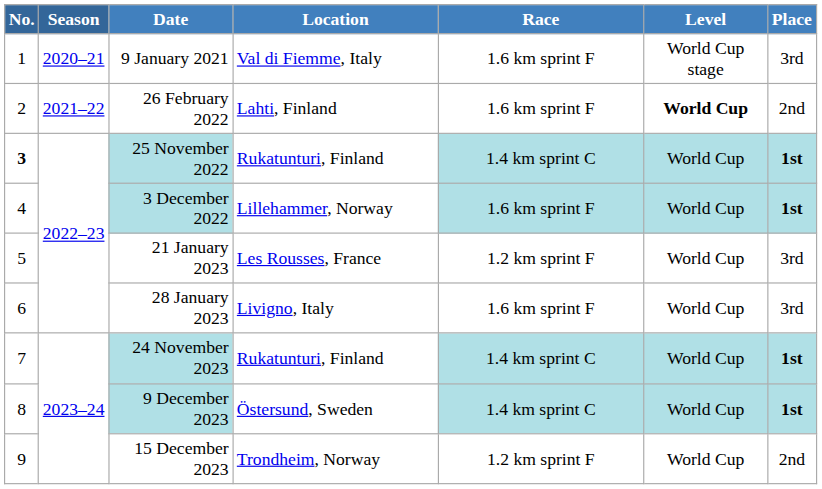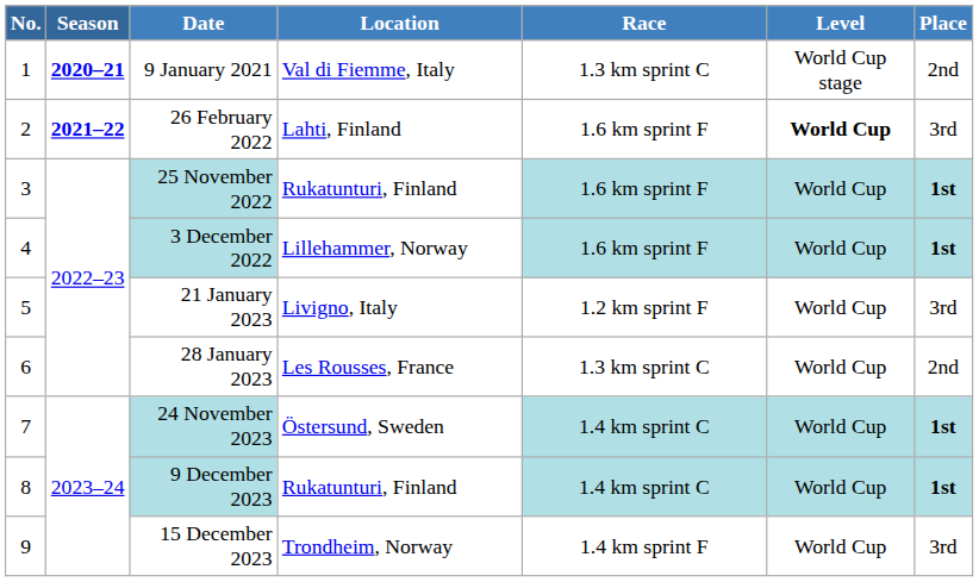 <table class="wikitable sortable" style="font-size:95%; text-align:center; border:grey solid 1px; border-collapse:collapse; background:#ffffff;">
 <tr style="background:#efefef;">
 <th style="background-color:#369; color:white;">No.</th>
 <th style="background-color:#369; color:white;">Season</th>
 <th style="background-color:#4180be; color:white; width:100px;">Date</th>
 <th style="background-color:#4180be; color:white; width:170px;">Location</th>
 <th style="background-color:#4180be; color:white; width:170px;">Race</th>
 <th style="background-color:#4180be; color:white; width:100px;">Level</th>
 <th style="background-color:#4180be; color:white;">Place</th>
 </tr>
 <tr>
 <td align=center>1</td>
-<td rowspan=1 align=center><a href='#'>2020–21</a></td>
+<td rowspan=1 align=center><strong><a href='#'>2020–21</a></strong></td>
 <td align=right>9 January 2021</td>
 <td align=left> <a href='#'>Val di Fiemme</a>, Italy</td>
-<td>1.6 km sprint F</td>
+<td>1.3 km sprint C</td>
 <td>World Cup stage</td>
-<td>3rd</td>
+<td>2nd</td>
 </tr>
 <tr>
 <td align=center>2</td>
-<td rowspan=1 align=center><a href='#'>2021–22</a></td>
+<td rowspan=1 align=center><strong><a href='#'>2021–22</a></strong></td>
 <td align=right>26 February 2022</td>
 <td align=left> <a href='#'>Lahti</a>, Finland</td>
 <td>1.6 km sprint F</td>
 <td><strong>World Cup</strong></td>
-<td>2nd</td>
+<td>3rd</td>
 </tr>
 <tr>
-<td align=center><strong>3</strong></td>
+<td align=center>3</td>
 <td rowspan=4 align=center><a href='#'>2022–23</a></td>
 <td bgcolor="#BOEOE6" align=right>25 November 2022</td>
 <td align=left> <a href='#'>Rukatunturi</a>, Finland</td>
-<td bgcolor="#BOEOE6">1.4 km sprint C</td>
+<td bgcolor="#BOEOE6">1.6 km sprint F</td>
 <td bgcolor="#BOEOE6">World Cup</td>
 <td bgcolor="#BOEOE6"><strong>1st</strong></td>
 </tr>
 <tr>
 <td align=center>4</td>
 <td bgcolor="#BOEOE6" align=right>3 December 2022</td>
 <td align=left> <a href='#'>Lillehammer</a>, Norway</td>
 <td bgcolor="#BOEOE6">1.6 km sprint F</td>
 <td bgcolor="#BOEOE6">World Cup</td>
 <td bgcolor="#BOEOE6"><strong>1st</strong></td>
 </tr>
 <tr>
 <td align=center>5</td>
 <td align=right>21 January 2023</td>
-<td align=left> <a href='#'>Les Rousses</a>, France</td>
+<td align=left> <a href='#'>Livigno</a>, Italy</td>
 <td>1.2 km sprint F</td>
 <td>World Cup</td>
 <td>3rd</td>
 </tr>
 <tr>
 <td align=center>6</td>
 <td align=right>28 January 2023</td>
-<td align=left> <a href='#'>Livigno</a>, Italy</td>
-<td>1.6 km sprint F</td>
+<td align=left> <a href='#'>Les Rousses</a>, France</td>
+<td>1.3 km sprint C</td>
 <td>World Cup</td>
-<td>3rd</td>
+<td>2nd</td>
 </tr>
 <tr>
 <td align=center>7</td>
 <td rowspan=3 align=center><a href='#'>2023–24</a></td>
 <td bgcolor="#BOEOE6" align=right>24 November 2023</td>
-<td align=left> <a href='#'>Rukatunturi</a>, Finland</td>
+<td align=left> <a href='#'>Östersund</a>, Sweden</td>
 <td bgcolor="#BOEOE6">1.4 km sprint C</td>
 <td bgcolor="#BOEOE6">World Cup</td>
 <td bgcolor="#BOEOE6"><strong>1st</strong></td>
 </tr>
 <tr>
 <td align=center>8</td>
 <td bgcolor="#BOEOE6" align=right>9 December 2023</td>
-<td align=left> <a href='#'>Östersund</a>, Sweden</td>
+<td align=left> <a href='#'>Rukatunturi</a>, Finland</td>
 <td bgcolor="#BOEOE6">1.4 km sprint C</td>
 <td bgcolor="#BOEOE6">World Cup</td>
 <td bgcolor="#BOEOE6"><strong>1st</strong></td>
 </tr>
 <tr>
 <td align=center>9</td>
 <td align=right>15 December 2023</td>
 <td align=left> <a href='#'>Trondheim</a>, Norway</td>
-<td>1.2 km sprint F</td>
+<td>1.4 km sprint F</td>
 <td>World Cup</td>
-<td>2nd</td>
+<td>3rd</td>
 </tr>
 </table>
